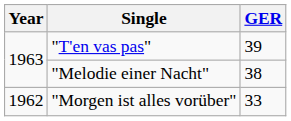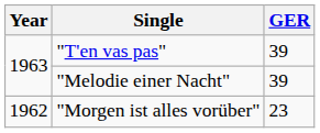 <table class="wikitable">
 <tr>
 <th>Year</th>
 <th>Single</th>
 <th><a href='#'>GER</a><br></th>
 </tr>
 <tr>
 <td rowspan="2">1963</td>
 <td>"<a href='#'>T'en vas pas</a>"</td>
 <td>39</td>
 </tr>
 <tr>
 <td>"Melodie einer Nacht"</td>
-<td>38</td>
+<td>39</td>
 </tr>
 <tr>
 <td>1962</td>
 <td>"Morgen ist alles vorüber"</td>
-<td>33</td>
+<td>23</td>
 </tr>
 </table>
